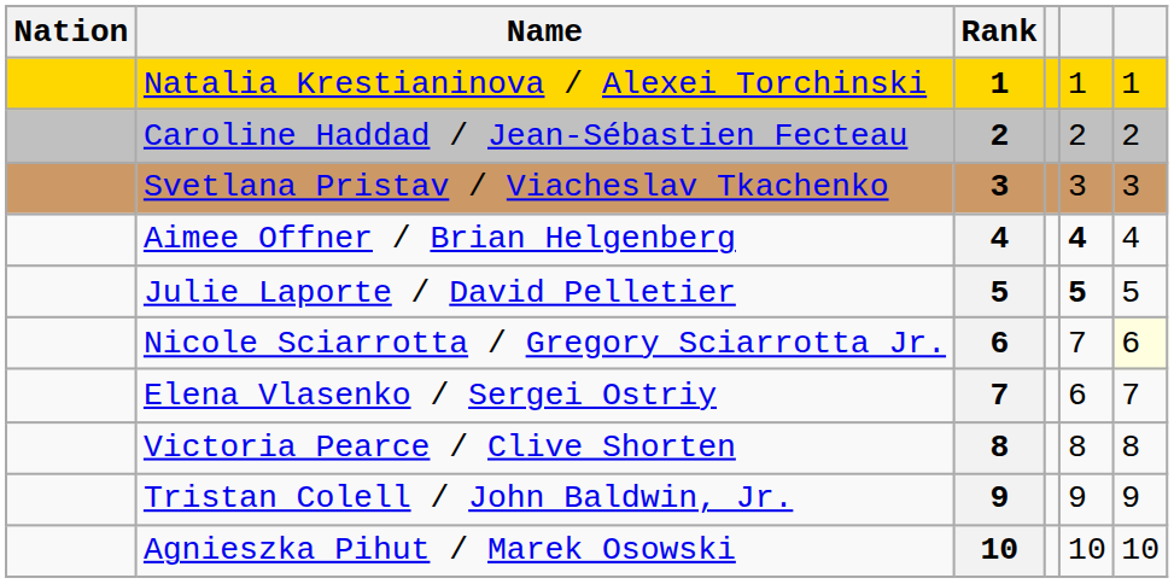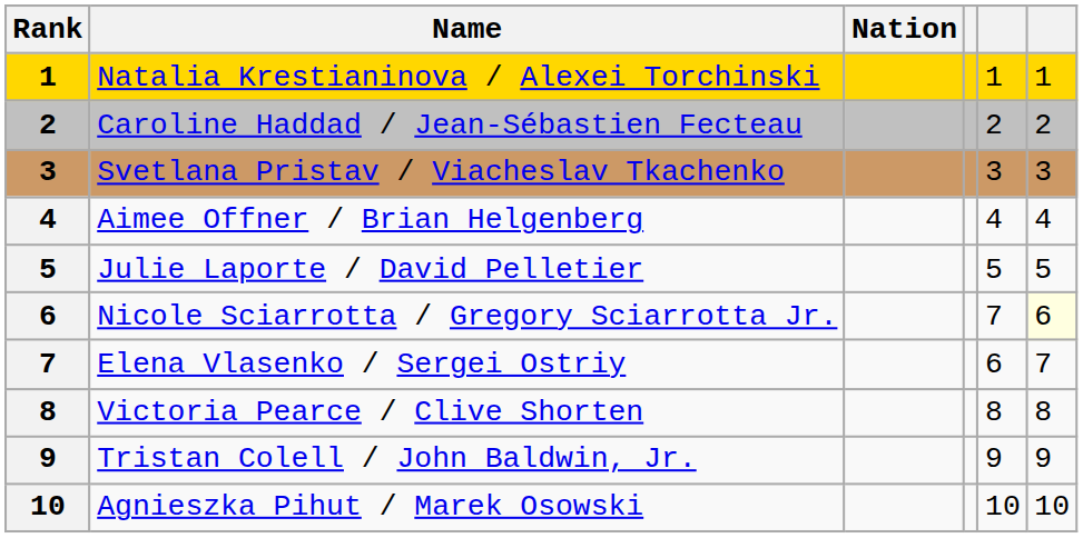 <table class="wikitable sortable">
 <tr>
+<th>Rank</th>
+<th>Name</th>
 <th>Nation</th>
-<th>Name</th>
-<th>Rank</th>
 <th></th>
 <th></th>
 <th></th>
 </tr>
 <tr bgcolor=gold>
+<td align=center><strong>1</strong></td>
+<td><a href='#'>Natalia Krestianinova</a> / <a href='#'>Alexei Torchinski</a></td>
 <td></td>
-<td><a href='#'>Natalia Krestianinova</a> / <a href='#'>Alexei Torchinski</a></td>
-<td align=center><strong>1</strong></td>
 <td></td>
 <td>1</td>
 <td>1</td>
 </tr>
 <tr bgcolor=silver>
+<td align=center><strong>2</strong></td>
+<td><a href='#'>Caroline Haddad</a> / <a href='#'>Jean-Sébastien Fecteau</a></td>
 <td></td>
-<td><a href='#'>Caroline Haddad</a> / <a href='#'>Jean-Sébastien Fecteau</a></td>
-<td align=center><strong>2</strong></td>
 <td></td>
 <td>2</td>
 <td>2</td>
 </tr>
 <tr bgcolor=cc9966>
+<td align=center><strong>3</strong></td>
+<td><a href='#'>Svetlana Pristav</a> / <a href='#'>Viacheslav Tkachenko</a></td>
 <td></td>
-<td><a href='#'>Svetlana Pristav</a> / <a href='#'>Viacheslav Tkachenko</a></td>
-<td align=center><strong>3</strong></td>
 <td></td>
 <td>3</td>
 <td>3</td>
 </tr>
 <tr>
+<th>4</th>
+<td><a href='#'>Aimee Offner</a> / <a href='#'>Brian Helgenberg</a></td>
 <td></td>
-<td><a href='#'>Aimee Offner</a> / <a href='#'>Brian Helgenberg</a></td>
-<th>4</th>
 <td></td>
-<td><strong>4</strong></td>
+<td>4</td>
 <td>4</td>
 </tr>
 <tr>
+<th>5</th>
+<td><a href='#'>Julie Laporte</a> / <a href='#'>David Pelletier</a></td>
 <td></td>
-<td><a href='#'>Julie Laporte</a> / <a href='#'>David Pelletier</a></td>
-<th>5</th>
 <td></td>
-<td><strong>5</strong></td>
+<td>5</td>
 <td>5</td>
 </tr>
 <tr>
+<th>6</th>
+<td><a href='#'>Nicole Sciarrotta</a> / <a href='#'>Gregory Sciarrotta Jr.</a></td>
 <td></td>
-<td><a href='#'>Nicole Sciarrotta</a> / <a href='#'>Gregory Sciarrotta Jr.</a></td>
-<th>6</th>
 <td></td>
 <td>7</td>
 <td style="background: lightyellow;">6</td>
 </tr>
 <tr>
+<th>7</th>
+<td><a href='#'>Elena Vlasenko</a> / <a href='#'>Sergei Ostriy</a></td>
 <td></td>
-<td><a href='#'>Elena Vlasenko</a> / <a href='#'>Sergei Ostriy</a></td>
-<th>7</th>
 <td></td>
 <td>6</td>
 <td>7</td>
 </tr>
 <tr>
+<th>8</th>
+<td><a href='#'>Victoria Pearce</a> / <a href='#'>Clive Shorten</a></td>
 <td></td>
-<td><a href='#'>Victoria Pearce</a> / <a href='#'>Clive Shorten</a></td>
-<th>8</th>
 <td></td>
 <td>8</td>
 <td>8</td>
 </tr>
 <tr>
+<th>9</th>
+<td><a href='#'>Tristan Colell</a> / <a href='#'>John Baldwin, Jr.</a></td>
 <td></td>
-<td><a href='#'>Tristan Colell</a> / <a href='#'>John Baldwin, Jr.</a></td>
-<th>9</th>
 <td></td>
 <td>9</td>
 <td>9</td>
 </tr>
 <tr>
+<th>10</th>
+<td><a href='#'>Agnieszka Pihut</a> / <a href='#'>Marek Osowski</a></td>
 <td></td>
-<td><a href='#'>Agnieszka Pihut</a> / <a href='#'>Marek Osowski</a></td>
-<th>10</th>
 <td></td>
 <td>10</td>
 <td>10</td>
 </tr>
 </table>
